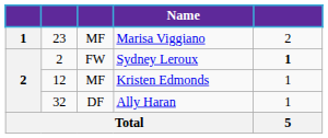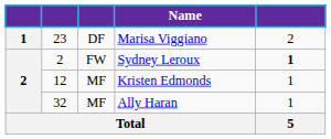 <table class="wikitable" style="text-align:center;">
 <tr>
 <th style="background:#5E299A; color:white; border:2px solid #3aadd9; width:35px;"></th>
 <th style="background:#5E299A; color:white; border:2px solid #3aadd9; width:35px;"></th>
 <th style="background:#5E299A; color:white; border:2px solid #3aadd9; width:35px;"></th>
 <th style="background:#5E299A; color:white; border:2px solid #3aadd9; width:160px;">Name</th>
 <th style="background:#5E299A; color:white; border:2px solid #3aadd9; width:75px;"></th>
 </tr>
 <tr>
 <th>1</th>
 <td>23</td>
-<td>MF</td>
+<td>DF</td>
 <td align="left"> <a href='#'>Marisa Viggiano</a></td>
 <td>2</td>
 </tr>
 <tr>
 <th rowspan=3>2</th>
 <td>2</td>
 <td>FW</td>
 <td align="left"> <a href='#'>Sydney Leroux</a></td>
 <td><strong>1</strong></td>
 </tr>
 <tr>
 <td>12</td>
 <td>MF</td>
 <td align="left"> <a href='#'>Kristen Edmonds</a></td>
 <td>1</td>
 </tr>
 <tr>
 <td>32</td>
-<td>DF</td>
+<td>MF</td>
 <td align="left"> <a href='#'>Ally Haran</a></td>
 <td>1</td>
 </tr>
 <tr>
 <th colspan="4">Total</th>
 <th>5</th>
 </tr>
 </table>
